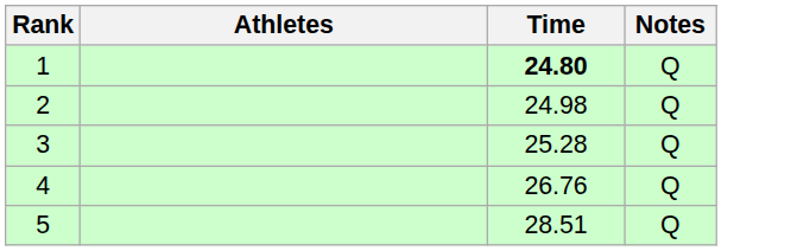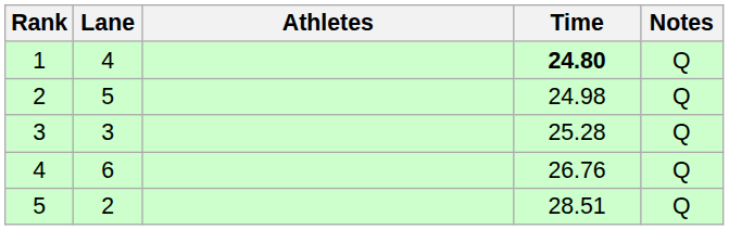 <table class="wikitable sortable" style="text-align:center;">
 <tr>
 <th width=40>Rank</th>
+<th width=40>Lane</th>
 <th width=250>Athletes</th>
 <th width=80>Time</th>
 <th width=50>Notes</th>
 </tr>
 <tr bgcolor=ccffcc>
 <td>1</td>
+<td>4</td>
 <td align=left></td>
 <td><strong>24.80</strong></td>
 <td>Q</td>
 </tr>
 <tr bgcolor=ccffcc>
 <td>2</td>
+<td>5</td>
 <td align=left></td>
 <td>24.98</td>
 <td>Q</td>
 </tr>
 <tr bgcolor=ccffcc>
+<td>3</td>
 <td>3</td>
 <td align=left></td>
 <td>25.28</td>
 <td>Q</td>
 </tr>
 <tr bgcolor=ccffcc>
 <td>4</td>
+<td>6</td>
 <td align=left></td>
 <td>26.76</td>
 <td>Q</td>
 </tr>
 <tr bgcolor=ccffcc>
 <td>5</td>
+<td>2</td>
 <td align=left></td>
 <td>28.51</td>
 <td>Q</td>
 </tr>
 </table>
